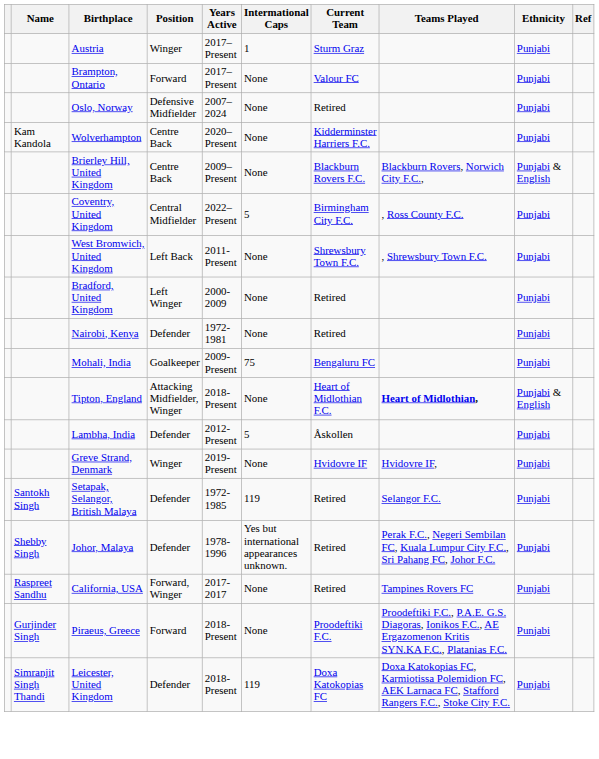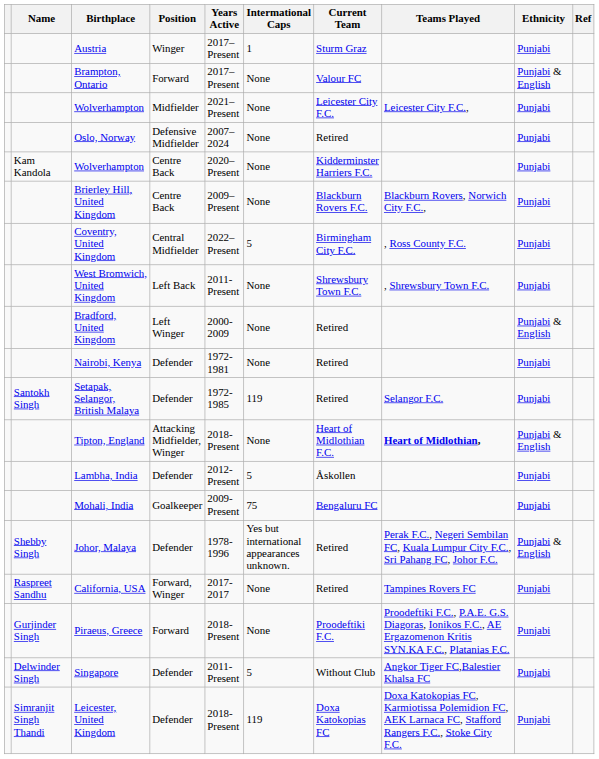 <table class="wikitable sortable">
 <tr>
 <th scope="col" style="width:1em;"></th>
 <th scope="col" style="width:9em;">Name</th>
 <th scope="col" style="width:8em;">Birthplace</th>
 <th scope="col" style="width:1em;">Position</th>
 <th scope="col" style="width:4em;">Years Active</th>
 <th>Intermational Caps</th>
 <th scope="col" style="width:4em;">Current Team</th>
 <th scope="col" style="width:40em;">Teams Played</th>
 <th scope="col" style="width:9em;">Ethnicity</th>
 <th scope="col" style="width:1em;">Ref</th>
 </tr>
 <tr>
 <td></td>
 <td></td>
 <td><a href='#'>Austria</a></td>
 <td>Winger</td>
 <td>2017–Present</td>
 <td>1</td>
 <td><a href='#'>Sturm Graz</a></td>
 <td></td>
 <td><a href='#'>Punjabi</a></td>
 <td></td>
 </tr>
 <tr>
 <td></td>
 <td></td>
 <td><a href='#'>Brampton, Ontario</a></td>
 <td>Forward</td>
 <td>2017–Present</td>
 <td>None</td>
 <td><a href='#'>Valour FC</a></td>
 <td></td>
+<td><a href='#'>Punjabi</a> & <a href='#'>English</a></td>
+<td></td>
+</tr>
+<tr>
+<td></td>
+<td></td>
+<td><a href='#'>Wolverhampton</a></td>
+<td>Midfielder</td>
+<td>2021–Present</td>
+<td>None</td>
+<td><a href='#'>Leicester City F.C.</a></td>
+<td><a href='#'>Leicester City F.C.</a>,</td>
 <td><a href='#'>Punjabi</a></td>
 <td></td>
 </tr>
 <tr>
 <td></td>
 <td></td>
 <td><a href='#'>Oslo, Norway</a></td>
 <td>Defensive Midfielder</td>
 <td>2007–2024</td>
 <td>None</td>
 <td>Retired</td>
 <td></td>
 <td><a href='#'>Punjabi</a></td>
 <td></td>
 </tr>
 <tr>
 <td></td>
 <td>Kam Kandola</td>
 <td><a href='#'>Wolverhampton</a></td>
 <td>Centre Back</td>
 <td>2020–Present</td>
 <td>None</td>
 <td><a href='#'>Kidderminster Harriers F.C.</a></td>
 <td></td>
 <td><a href='#'>Punjabi</a></td>
 <td></td>
 </tr>
 <tr>
 <td></td>
 <td></td>
 <td><a href='#'>Brierley Hill, United Kingdom</a></td>
 <td>Centre Back</td>
 <td>2009–Present</td>
 <td>None</td>
 <td><a href='#'>Blackburn Rovers F.C.</a></td>
 <td><a href='#'>Blackburn Rovers</a>, <a href='#'>Norwich City F.C.</a>,<br></td>
-<td><a href='#'>Punjabi</a> & <a href='#'>English</a></td>
+<td><a href='#'>Punjabi</a></td>
 <td></td>
 </tr>
 <tr>
 <td></td>
 <td></td>
 <td><a href='#'>Coventry, United Kingdom</a></td>
 <td>Central Midfielder</td>
 <td>2022–Present</td>
 <td>5</td>
 <td><a href='#'>Birmingham City F.C.</a></td>
 <td>, <a href='#'>Ross County F.C.</a></td>
 <td><a href='#'>Punjabi</a></td>
 <td></td>
 </tr>
 <tr>
 <td></td>
 <td></td>
 <td><a href='#'>West Bromwich, United Kingdom</a></td>
 <td>Left Back</td>
 <td>2011-Present</td>
 <td>None</td>
 <td><a href='#'>Shrewsbury Town F.C.</a></td>
 <td>, <a href='#'>Shrewsbury Town F.C.</a></td>
 <td><a href='#'>Punjabi</a></td>
 <td></td>
 </tr>
 <tr>
 <td></td>
 <td></td>
 <td><a href='#'>Bradford, United Kingdom</a></td>
 <td>Left Winger</td>
 <td>2000-2009</td>
 <td>None</td>
 <td>Retired</td>
 <td></td>
-<td><a href='#'>Punjabi</a></td>
+<td><a href='#'>Punjabi</a> & <a href='#'>English</a></td>
 <td></td>
 </tr>
 <tr>
 <td></td>
 <td></td>
 <td><a href='#'>Nairobi, Kenya</a></td>
 <td>Defender</td>
 <td>1972-1981</td>
 <td>None</td>
 <td>Retired</td>
 <td></td>
 <td><a href='#'>Punjabi</a></td>
 <td></td>
 </tr>
 <tr>
 <td></td>
-<td></td>
-<td><a href='#'>Mohali, India</a></td>
-<td>Goalkeeper</td>
-<td>2009-Present</td>
-<td>75</td>
-<td><a href='#'>Bengaluru FC</a></td>
-<td></td>
+<td><a href='#'>Santokh Singh</a></td>
+<td><a href='#'>Setapak, Selangor, British Malaya</a></td>
+<td>Defender</td>
+<td>1972-1985</td>
+<td>119</td>
+<td>Retired</td>
+<td><a href='#'>Selangor F.C.</a></td>
 <td><a href='#'>Punjabi</a></td>
 <td></td>
 </tr>
 <tr>
 <td></td>
 <td></td>
 <td><a href='#'>Tipton, England</a></td>
 <td>Attacking Midfielder, Winger</td>
 <td>2018-Present</td>
 <td>None</td>
 <td><a href='#'>Heart of Midlothian F.C.</a></td>
 <td><strong><a href='#'>Heart of Midlothian</a>, </strong></td>
 <td><a href='#'>Punjabi</a> & <a href='#'>English</a></td>
 <td></td>
 </tr>
 <tr>
 <td></td>
 <td></td>
 <td><a href='#'>Lambha, India</a></td>
 <td>Defender</td>
 <td>2012-Present</td>
 <td>5</td>
 <td>Åskollen</td>
 <td></td>
 <td><a href='#'>Punjabi</a></td>
 <td></td>
 </tr>
 <tr>
 <td></td>
 <td></td>
-<td><a href='#'>Greve Strand, Denmark</a></td>
-<td>Winger</td>
-<td>2019-Present</td>
-<td>None</td>
-<td><a href='#'>Hvidovre IF</a></td>
-<td><a href='#'>Hvidovre IF</a>, </td>
-<td><a href='#'>Punjabi</a></td>
+<td><a href='#'>Mohali, India</a></td>
+<td>Goalkeeper</td>
+<td>2009-Present</td>
+<td>75</td>
+<td><a href='#'>Bengaluru FC</a></td>
 <td></td>
-</tr>
-<tr>
-<td></td>
-<td><a href='#'>Santokh Singh</a></td>
-<td><a href='#'>Setapak, Selangor, British Malaya</a></td>
-<td>Defender</td>
-<td>1972-1985</td>
-<td>119</td>
-<td>Retired</td>
-<td><a href='#'>Selangor F.C.</a></td>
 <td><a href='#'>Punjabi</a></td>
 <td></td>
 </tr>
 <tr>
 <td></td>
 <td><a href='#'>Shebby Singh</a></td>
 <td><a href='#'>Johor, Malaya</a></td>
 <td>Defender</td>
 <td>1978-1996</td>
 <td>Yes but international appearances unknown.</td>
 <td>Retired</td>
 <td><a href='#'>Perak F.C.</a>, <a href='#'>Negeri Sembilan FC</a>, <a href='#'>Kuala Lumpur City F.C.</a>, <a href='#'>Sri Pahang FC</a>, <a href='#'>Johor F.C.</a></td>
-<td><a href='#'>Punjabi</a></td>
+<td><a href='#'>Punjabi</a> & <a href='#'>English</a></td>
 <td></td>
 </tr>
 <tr>
 <td></td>
 <td><a href='#'>Raspreet Sandhu</a></td>
 <td><a href='#'>California, USA</a></td>
 <td>Forward, Winger</td>
 <td>2017- 2017</td>
 <td>None</td>
 <td>Retired</td>
 <td><a href='#'>Tampines Rovers FC</a></td>
 <td><a href='#'>Punjabi</a></td>
 <td></td>
 </tr>
 <tr>
 <td></td>
 <td><a href='#'>Gurjinder Singh</a></td>
 <td><a href='#'>Piraeus, Greece</a></td>
 <td>Forward</td>
 <td>2018- Present</td>
 <td>None</td>
 <td><a href='#'>Proodeftiki F.C.</a></td>
 <td><a href='#'>Proodeftiki F.C.</a>, <a href='#'>P.A.E. G.S. Diagoras</a>, <a href='#'>Ionikos F.C.</a>, <a href='#'>AE Ergazomenon Kritis SYN.KA F.C.</a>, <a href='#'>Platanias F.C.</a></td>
 <td><a href='#'>Punjabi</a></td>
 <td url=https://asiasamachar.com/2015/10/25/looking-for-next-santokh-for-malaysian-football/></td>
 </tr>
 <tr>
 <td></td>
+<td><a href='#'>Delwinder Singh</a></td>
+<td><a href='#'>Singapore</a></td>
+<td>Defender</td>
+<td>2011-Present</td>
+<td>5</td>
+<td>Without Club</td>
+<td><a href='#'>Angkor Tiger FC</a>,<a href='#'>Balestier Khalsa FC</a></td>
+<td><a href='#'>Punjabi</a></td>
+<td></td>
+</tr>
+<tr>
+<td></td>
 <td><a href='#'>Simranjit Singh Thandi</a></td>
 <td><a href='#'>Leicester, United Kingdom</a></td>
 <td>Defender</td>
 <td>2018- Present</td>
 <td>119</td>
 <td><a href='#'>Doxa Katokopias FC</a></td>
 <td><a href='#'>Doxa Katokopias FC</a>, <a href='#'>Karmiotissa Polemidion FC</a>, <a href='#'>AEK Larnaca FC</a>, <a href='#'>Stafford Rangers F.C.</a>, <a href='#'>Stoke City F.C.</a></td>
 <td><a href='#'>Punjabi</a></td>
 <td></td>
 </tr>
 </table>
